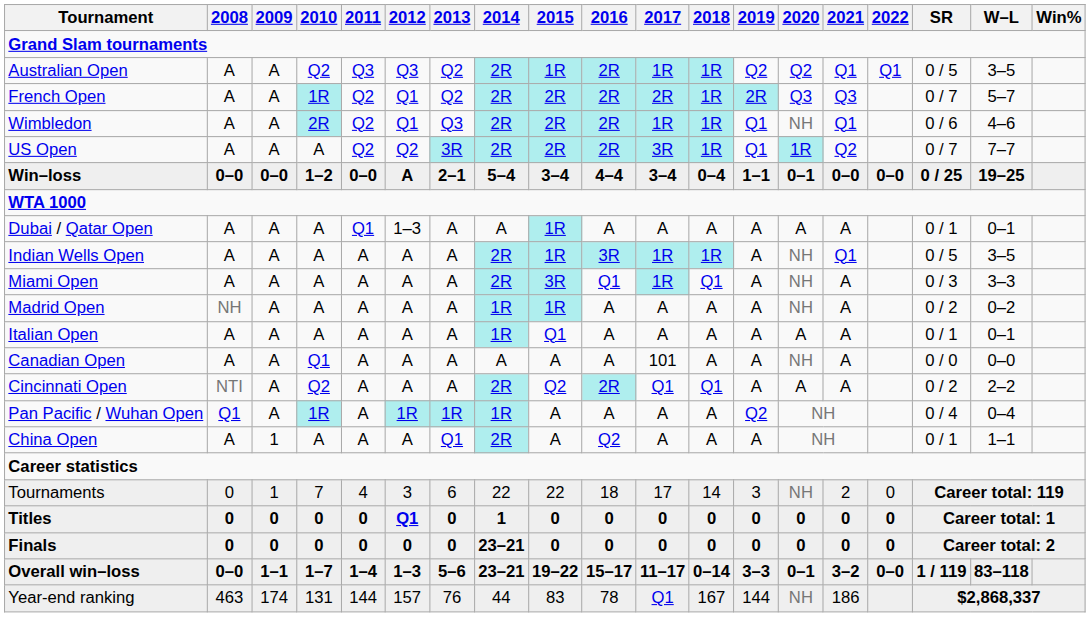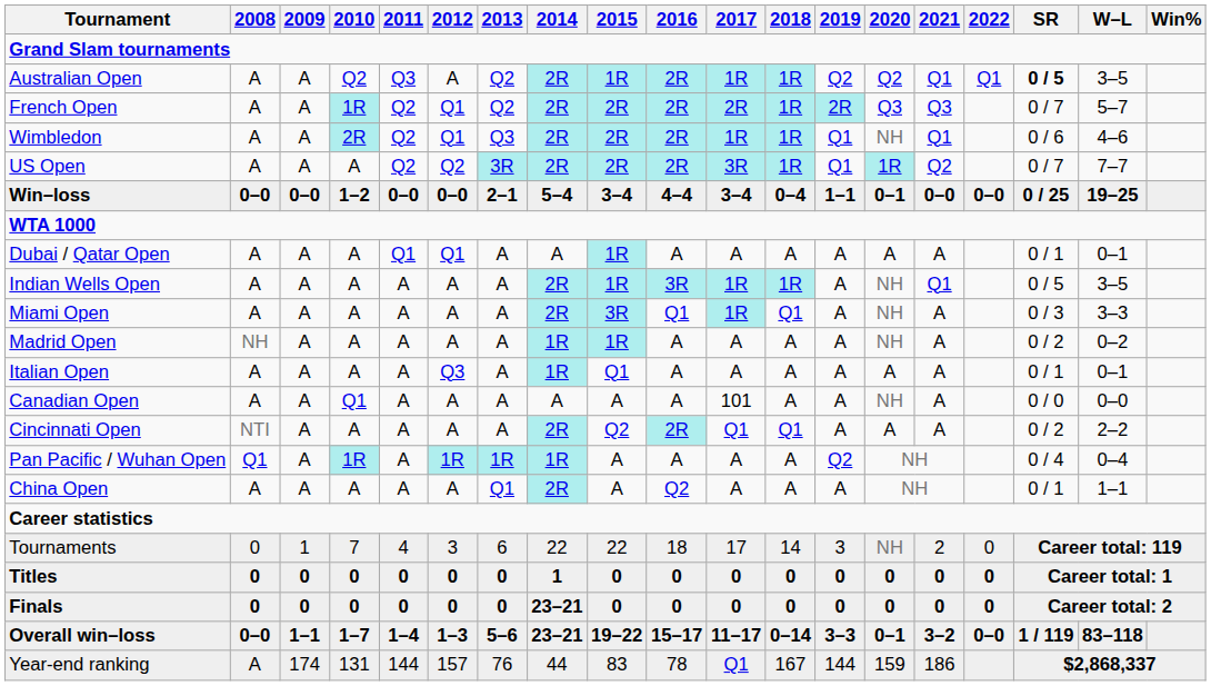 <table class=wikitable style=text-align:center>
 <tr>
 <th>Tournament</th>
 <th><a href='#'>2008</a></th>
 <th><a href='#'>2009</a></th>
 <th><a href='#'>2010</a></th>
 <th><a href='#'>2011</a></th>
 <th><a href='#'>2012</a></th>
 <th><a href='#'>2013</a></th>
 <th><a href='#'>2014</a></th>
 <th><a href='#'>2015</a></th>
 <th><a href='#'>2016</a></th>
 <th><a href='#'>2017</a></th>
 <th><a href='#'>2018</a></th>
 <th><a href='#'>2019</a></th>
 <th><a href='#'>2020</a></th>
 <th><a href='#'>2021</a></th>
 <th><a href='#'>2022</a></th>
 <th>SR</th>
 <th>W–L</th>
 <th>Win%</th>
 </tr>
 <tr>
 <td colspan="19" style="text-align:left"><strong><a href='#'>Grand Slam tournaments</a></strong></td>
 </tr>
 <tr>
 <td style=text-align:left><a href='#'>Australian Open</a></td>
 <td>A</td>
 <td>A</td>
 <td><a href='#'>Q2</a></td>
 <td><a href='#'>Q3</a></td>
-<td><a href='#'>Q3</a></td>
+<td>A</td>
 <td><a href='#'>Q2</a></td>
 <td style=background:#afeeee><a href='#'>2R</a></td>
 <td style=background:#afeeee><a href='#'>1R</a></td>
 <td style=background:#afeeee><a href='#'>2R</a></td>
 <td style=background:#afeeee><a href='#'>1R</a></td>
 <td style=background:#afeeee><a href='#'>1R</a></td>
 <td><a href='#'>Q2</a></td>
 <td><a href='#'>Q2</a></td>
 <td><a href='#'>Q1</a></td>
 <td><a href='#'>Q1</a></td>
-<td>0 / 5</td>
+<td><strong>0 / 5</strong></td>
 <td>3–5</td>
 <td></td>
 </tr>
 <tr>
 <td style=text-align:left><a href='#'>French Open</a></td>
 <td>A</td>
 <td>A</td>
 <td style=background:#afeeee><a href='#'>1R</a></td>
 <td><a href='#'>Q2</a></td>
 <td><a href='#'>Q1</a></td>
 <td><a href='#'>Q2</a></td>
 <td style=background:#afeeee><a href='#'>2R</a></td>
 <td style=background:#afeeee><a href='#'>2R</a></td>
 <td style=background:#afeeee><a href='#'>2R</a></td>
 <td style=background:#afeeee><a href='#'>2R</a></td>
 <td style=background:#afeeee><a href='#'>1R</a></td>
 <td style=background:#afeeee><a href='#'>2R</a></td>
 <td><a href='#'>Q3</a></td>
 <td><a href='#'>Q3</a></td>
 <td></td>
 <td>0 / 7</td>
 <td>5–7</td>
 <td></td>
 </tr>
 <tr>
 <td style=text-align:left><a href='#'>Wimbledon</a></td>
 <td>A</td>
 <td>A</td>
 <td style=background:#afeeee><a href='#'>2R</a></td>
 <td><a href='#'>Q2</a></td>
 <td><a href='#'>Q1</a></td>
 <td><a href='#'>Q3</a></td>
 <td style=background:#afeeee><a href='#'>2R</a></td>
 <td style=background:#afeeee><a href='#'>2R</a></td>
 <td style=background:#afeeee><a href='#'>2R</a></td>
 <td style=background:#afeeee><a href='#'>1R</a></td>
 <td style=background:#afeeee><a href='#'>1R</a></td>
 <td><a href='#'>Q1</a></td>
 <td style=color:#767676>NH</td>
 <td><a href='#'>Q1</a></td>
 <td></td>
 <td>0 / 6</td>
 <td>4–6</td>
 <td></td>
 </tr>
 <tr>
 <td style=text-align:left><a href='#'>US Open</a></td>
 <td>A</td>
 <td>A</td>
 <td>A</td>
 <td><a href='#'>Q2</a></td>
 <td><a href='#'>Q2</a></td>
 <td style=background:#afeeee><a href='#'>3R</a></td>
 <td style=background:#afeeee><a href='#'>2R</a></td>
 <td style=background:#afeeee><a href='#'>2R</a></td>
 <td style=background:#afeeee><a href='#'>2R</a></td>
 <td style=background:#afeeee><a href='#'>3R</a></td>
 <td style=background:#afeeee><a href='#'>1R</a></td>
 <td><a href='#'>Q1</a></td>
 <td style=background:#afeeee><a href='#'>1R</a></td>
 <td><a href='#'>Q2</a></td>
 <td></td>
 <td>0 / 7</td>
 <td>7–7</td>
 <td></td>
 </tr>
 <tr style=background:#efefef;font-weight:bold>
 <td align=left>Win–loss</td>
 <td>0–0</td>
 <td>0–0</td>
 <td>1–2</td>
 <td>0–0</td>
-<td>A</td>
+<td>0–0</td>
 <td>2–1</td>
 <td>5–4</td>
 <td>3–4</td>
 <td>4–4</td>
 <td>3–4</td>
 <td>0–4</td>
 <td>1–1</td>
 <td>0–1</td>
 <td>0–0</td>
 <td>0–0</td>
 <td>0 / 25</td>
 <td>19–25</td>
 <td></td>
 </tr>
 <tr>
 <td colspan="19" align="left"><strong><a href='#'>WTA 1000</a></strong></td>
 </tr>
 <tr>
 <td align=left><a href='#'>Dubai</a> / <a href='#'>Qatar Open</a></td>
 <td>A</td>
 <td>A</td>
 <td>A</td>
 <td><a href='#'>Q1</a></td>
-<td>1–3</td>
+<td><a href='#'>Q1</a></td>
 <td>A</td>
 <td>A</td>
 <td bgcolor=afeeee><a href='#'>1R</a></td>
 <td>A</td>
 <td>A</td>
 <td>A</td>
 <td>A</td>
 <td>A</td>
 <td>A</td>
 <td></td>
 <td>0 / 1</td>
 <td>0–1</td>
 <td></td>
 </tr>
 <tr>
 <td align=left><a href='#'>Indian Wells Open</a></td>
 <td>A</td>
 <td>A</td>
 <td>A</td>
 <td>A</td>
 <td>A</td>
 <td>A</td>
 <td bgcolor=afeeee><a href='#'>2R</a></td>
 <td bgcolor=afeeee><a href='#'>1R</a></td>
 <td bgcolor=afeeee><a href='#'>3R</a></td>
 <td bgcolor=afeeee><a href='#'>1R</a></td>
 <td bgcolor=afeeee><a href='#'>1R</a></td>
 <td>A</td>
 <td style="color:#767676">NH</td>
 <td><a href='#'>Q1</a></td>
 <td></td>
 <td>0 / 5</td>
 <td>3–5</td>
 <td></td>
 </tr>
 <tr>
 <td align=left><a href='#'>Miami Open</a></td>
 <td>A</td>
 <td>A</td>
 <td>A</td>
 <td>A</td>
 <td>A</td>
 <td>A</td>
 <td bgcolor=afeeee><a href='#'>2R</a></td>
 <td bgcolor=afeeee><a href='#'>3R</a></td>
 <td><a href='#'>Q1</a></td>
 <td bgcolor=afeeee><a href='#'>1R</a></td>
 <td><a href='#'>Q1</a></td>
 <td>A</td>
 <td style=color:#767676>NH</td>
 <td>A</td>
 <td></td>
 <td>0 / 3</td>
 <td>3–3</td>
 <td></td>
 </tr>
 <tr>
 <td align=left><a href='#'>Madrid Open</a></td>
 <td style=color:#767676>NH</td>
 <td>A</td>
 <td>A</td>
 <td>A</td>
 <td>A</td>
 <td>A</td>
 <td bgcolor=afeeee><a href='#'>1R</a></td>
 <td bgcolor=afeeee><a href='#'>1R</a></td>
 <td>A</td>
 <td>A</td>
 <td>A</td>
 <td>A</td>
 <td style=color:#767676>NH</td>
 <td>A</td>
 <td></td>
 <td>0 / 2</td>
 <td>0–2</td>
 <td></td>
 </tr>
 <tr>
 <td align=left><a href='#'>Italian Open</a></td>
 <td>A</td>
 <td>A</td>
 <td>A</td>
 <td>A</td>
-<td>A</td>
+<td><a href='#'>Q3</a></td>
 <td>A</td>
 <td bgcolor=afeeee><a href='#'>1R</a></td>
 <td><a href='#'>Q1</a></td>
 <td>A</td>
 <td>A</td>
 <td>A</td>
 <td>A</td>
 <td>A</td>
 <td>A</td>
 <td></td>
 <td>0 / 1</td>
 <td>0–1</td>
 <td></td>
 </tr>
 <tr>
 <td align=left><a href='#'>Canadian Open</a></td>
 <td>A</td>
 <td>A</td>
 <td><a href='#'>Q1</a></td>
 <td>A</td>
 <td>A</td>
 <td>A</td>
 <td>A</td>
 <td>A</td>
 <td>A</td>
 <td>101</td>
 <td>A</td>
 <td>A</td>
 <td style=color:#767676>NH</td>
 <td>A</td>
 <td></td>
 <td>0 / 0</td>
 <td>0–0</td>
 <td></td>
 </tr>
 <tr>
 <td align=left><a href='#'>Cincinnati Open</a></td>
 <td style=color:#767676>NTI</td>
 <td>A</td>
-<td><a href='#'>Q2</a></td>
+<td>A</td>
 <td>A</td>
 <td>A</td>
 <td>A</td>
 <td bgcolor=afeeee><a href='#'>2R</a></td>
 <td><a href='#'>Q2</a></td>
 <td bgcolor=afeeee><a href='#'>2R</a></td>
 <td><a href='#'>Q1</a></td>
 <td><a href='#'>Q1</a></td>
 <td>A</td>
 <td>A</td>
 <td>A</td>
 <td></td>
 <td>0 / 2</td>
 <td>2–2</td>
 <td></td>
 </tr>
 <tr>
 <td align=left><a href='#'>Pan Pacific</a> / <a href='#'>Wuhan Open</a></td>
 <td><a href='#'>Q1</a></td>
 <td>A</td>
 <td bgcolor=afeeee><a href='#'>1R</a></td>
 <td>A</td>
 <td bgcolor=afeeee><a href='#'>1R</a></td>
 <td bgcolor=afeeee><a href='#'>1R</a></td>
 <td bgcolor=afeeee><a href='#'>1R</a></td>
 <td>A</td>
 <td>A</td>
 <td>A</td>
 <td>A</td>
 <td><a href='#'>Q2</a></td>
 <td colspan="2" style="color:#767676">NH</td>
 <td></td>
 <td>0 / 4</td>
 <td>0–4</td>
 <td></td>
 </tr>
 <tr>
 <td align=left><a href='#'>China Open</a></td>
 <td>A</td>
-<td>1</td>
+<td>A</td>
 <td>A</td>
 <td>A</td>
 <td>A</td>
 <td><a href='#'>Q1</a></td>
 <td bgcolor=afeeee><a href='#'>2R</a></td>
 <td>A</td>
 <td><a href='#'>Q2</a></td>
 <td>A</td>
 <td>A</td>
 <td>A</td>
 <td colspan="2" style="color:#767676">NH</td>
 <td></td>
 <td>0 / 1</td>
 <td>1–1</td>
 <td></td>
 </tr>
 <tr>
 <td colspan="19" align="left"><strong>Career statistics</strong></td>
 </tr>
 <tr style=background:#efefef>
 <td align=left>Tournaments</td>
 <td>0</td>
 <td>1</td>
 <td>7</td>
 <td>4</td>
 <td>3</td>
 <td>6</td>
 <td>22</td>
 <td>22</td>
 <td>18</td>
 <td>17</td>
 <td>14</td>
 <td>3</td>
 <td style=color:#767676>NH</td>
 <td>2</td>
 <td>0</td>
 <td colspan=3><strong>Career total: 119</strong></td>
 </tr>
 <tr style=background:#efefef;font-weight:bold>
 <td align=left>Titles</td>
 <td>0</td>
 <td>0</td>
 <td>0</td>
 <td>0</td>
-<td><a href='#'>Q1</a></td>
+<td>0</td>
 <td>0</td>
 <td>1</td>
 <td>0</td>
 <td>0</td>
 <td>0</td>
 <td>0</td>
 <td>0</td>
 <td>0</td>
 <td>0</td>
 <td>0</td>
 <td colspan=3>Career total: 1</td>
 </tr>
 <tr style=background:#efefef;font-weight:bold>
 <td align=left>Finals</td>
 <td>0</td>
 <td>0</td>
 <td>0</td>
 <td>0</td>
 <td>0</td>
 <td>0</td>
 <td>23–21</td>
 <td>0</td>
 <td>0</td>
 <td>0</td>
 <td>0</td>
 <td>0</td>
 <td>0</td>
 <td>0</td>
 <td>0</td>
 <td colspan=3>Career total: 2</td>
 </tr>
 <tr style=background:#efefef;font-weight:bold>
 <td align=left>Overall win–loss</td>
 <td>0–0</td>
 <td>1–1</td>
 <td>1–7</td>
 <td>1–4</td>
 <td>1–3</td>
 <td>5–6</td>
 <td>23–21</td>
 <td>19–22</td>
 <td>15–17</td>
 <td>11–17</td>
 <td>0–14</td>
 <td>3–3</td>
 <td>0–1</td>
 <td>3–2</td>
 <td>0–0</td>
 <td>1 / 119</td>
 <td>83–118</td>
 <td></td>
 </tr>
 <tr style=background:#efefef>
 <td align=left>Year-end ranking</td>
-<td>463</td>
+<td>A</td>
 <td>174</td>
 <td>131</td>
 <td>144</td>
 <td>157</td>
 <td>76</td>
 <td>44</td>
 <td>83</td>
 <td>78</td>
 <td><a href='#'>Q1</a></td>
 <td>167</td>
 <td>144</td>
-<td style=color:#767676>NH</td>
+<td>159</td>
 <td>186</td>
 <td></td>
 <td colspan=3><strong>$2,868,337</strong></td>
 </tr>
 </table>
